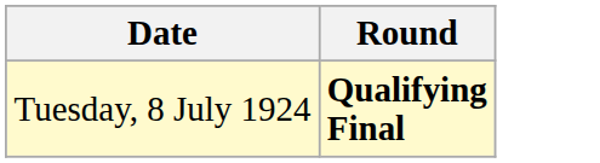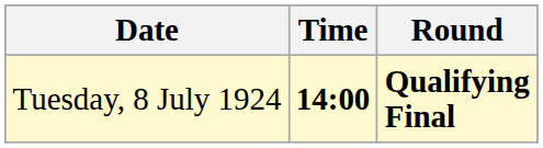 <table class="wikitable">
 <tr>
 <th>Date</th>
+<th>Time</th>
 <th>Round</th>
 </tr>
 <tr style=background:lemonchiffon>
 <td>Tuesday, 8 July 1924</td>
+<td><strong>14:00</strong></td>
 <td><strong>Qualifying</strong><br><strong>Final</strong></td>
 </tr>
 </table>
